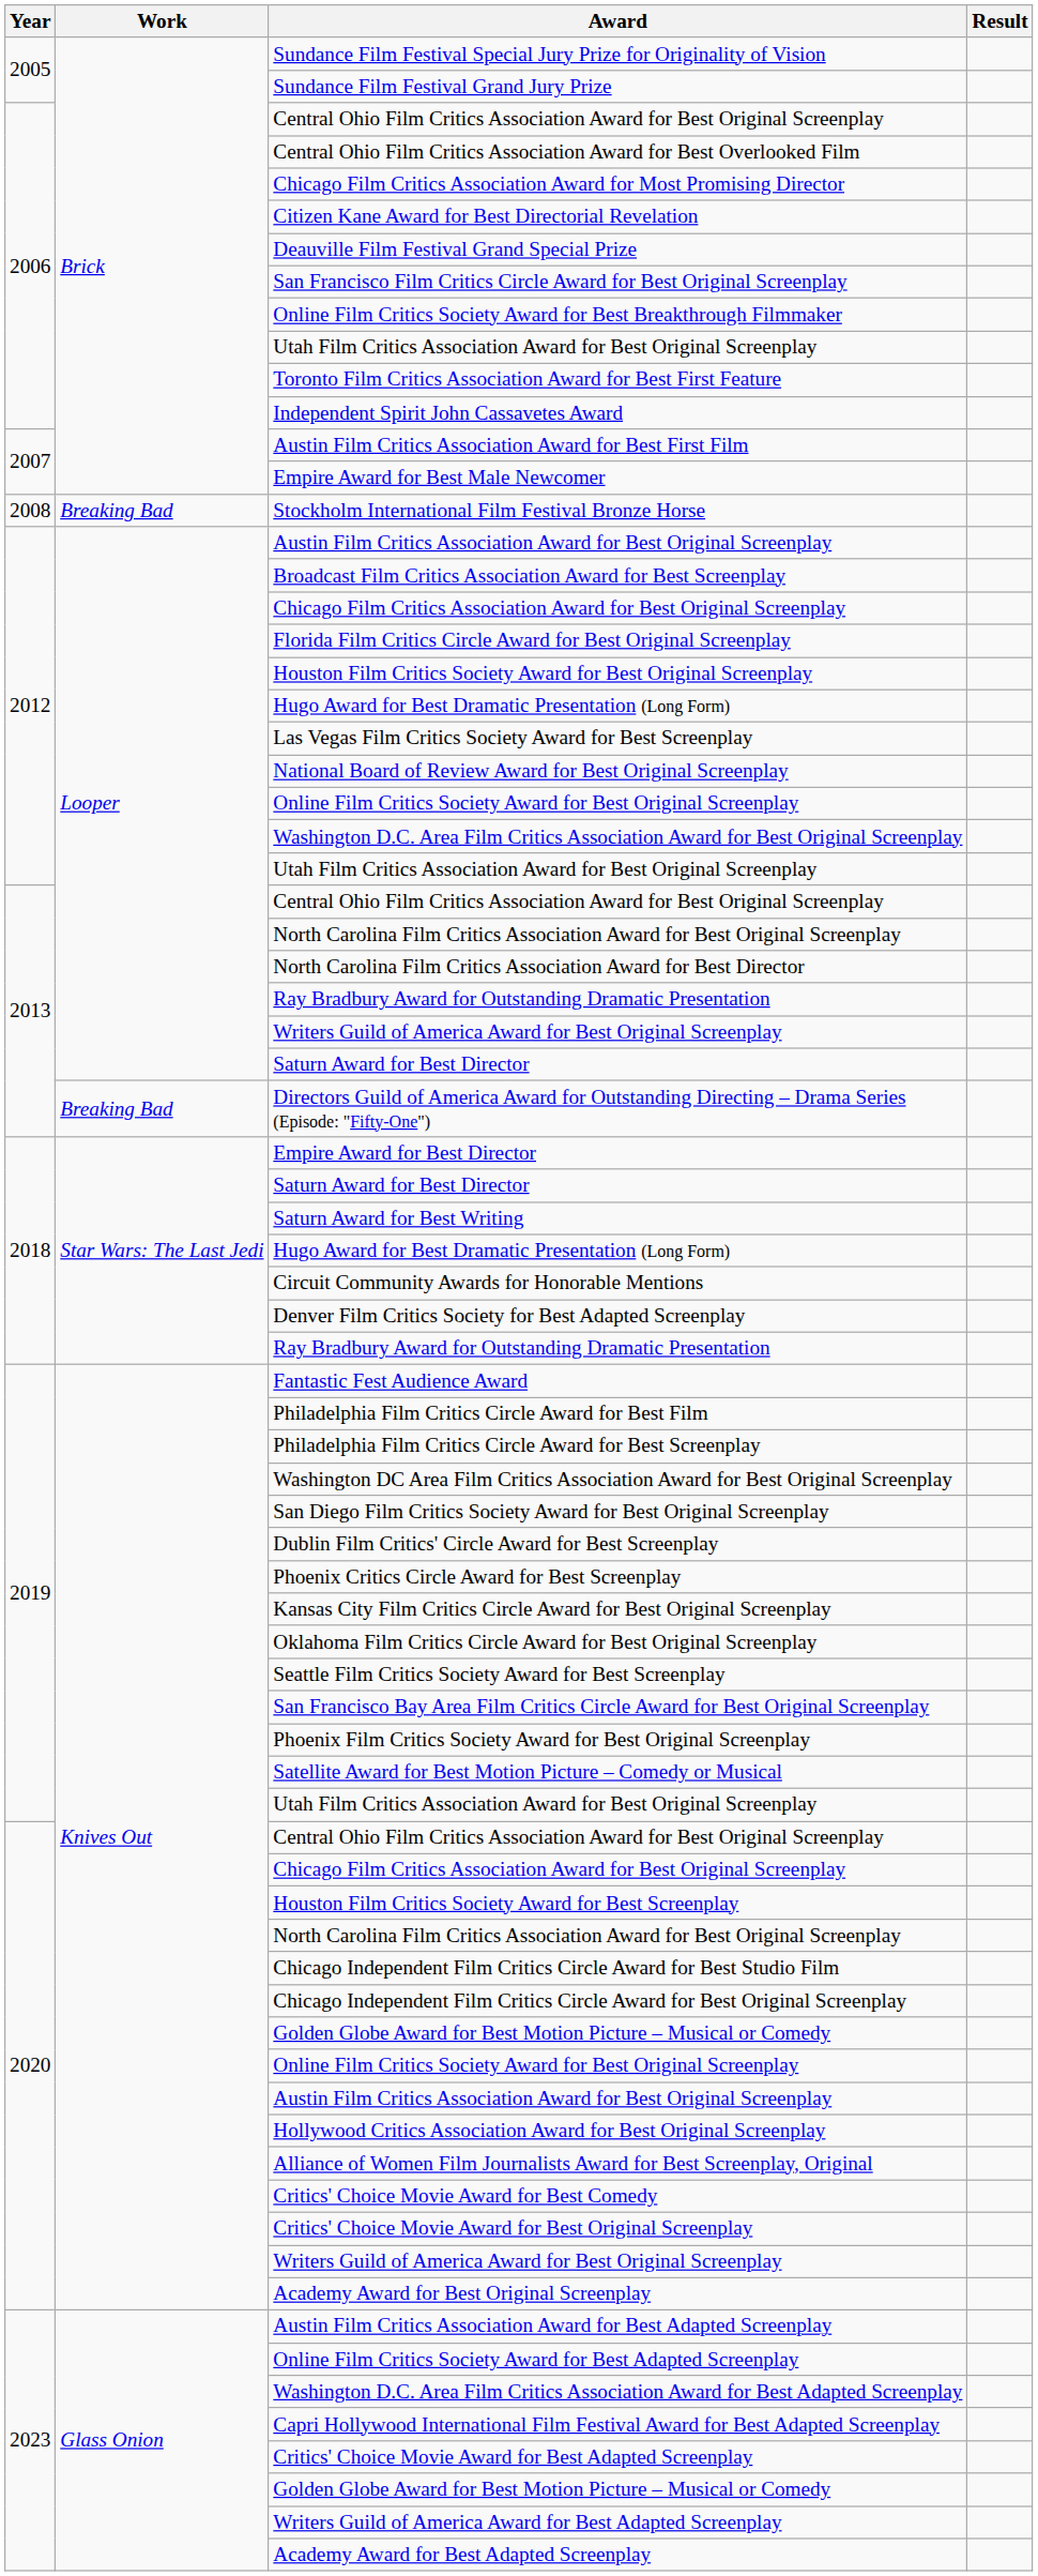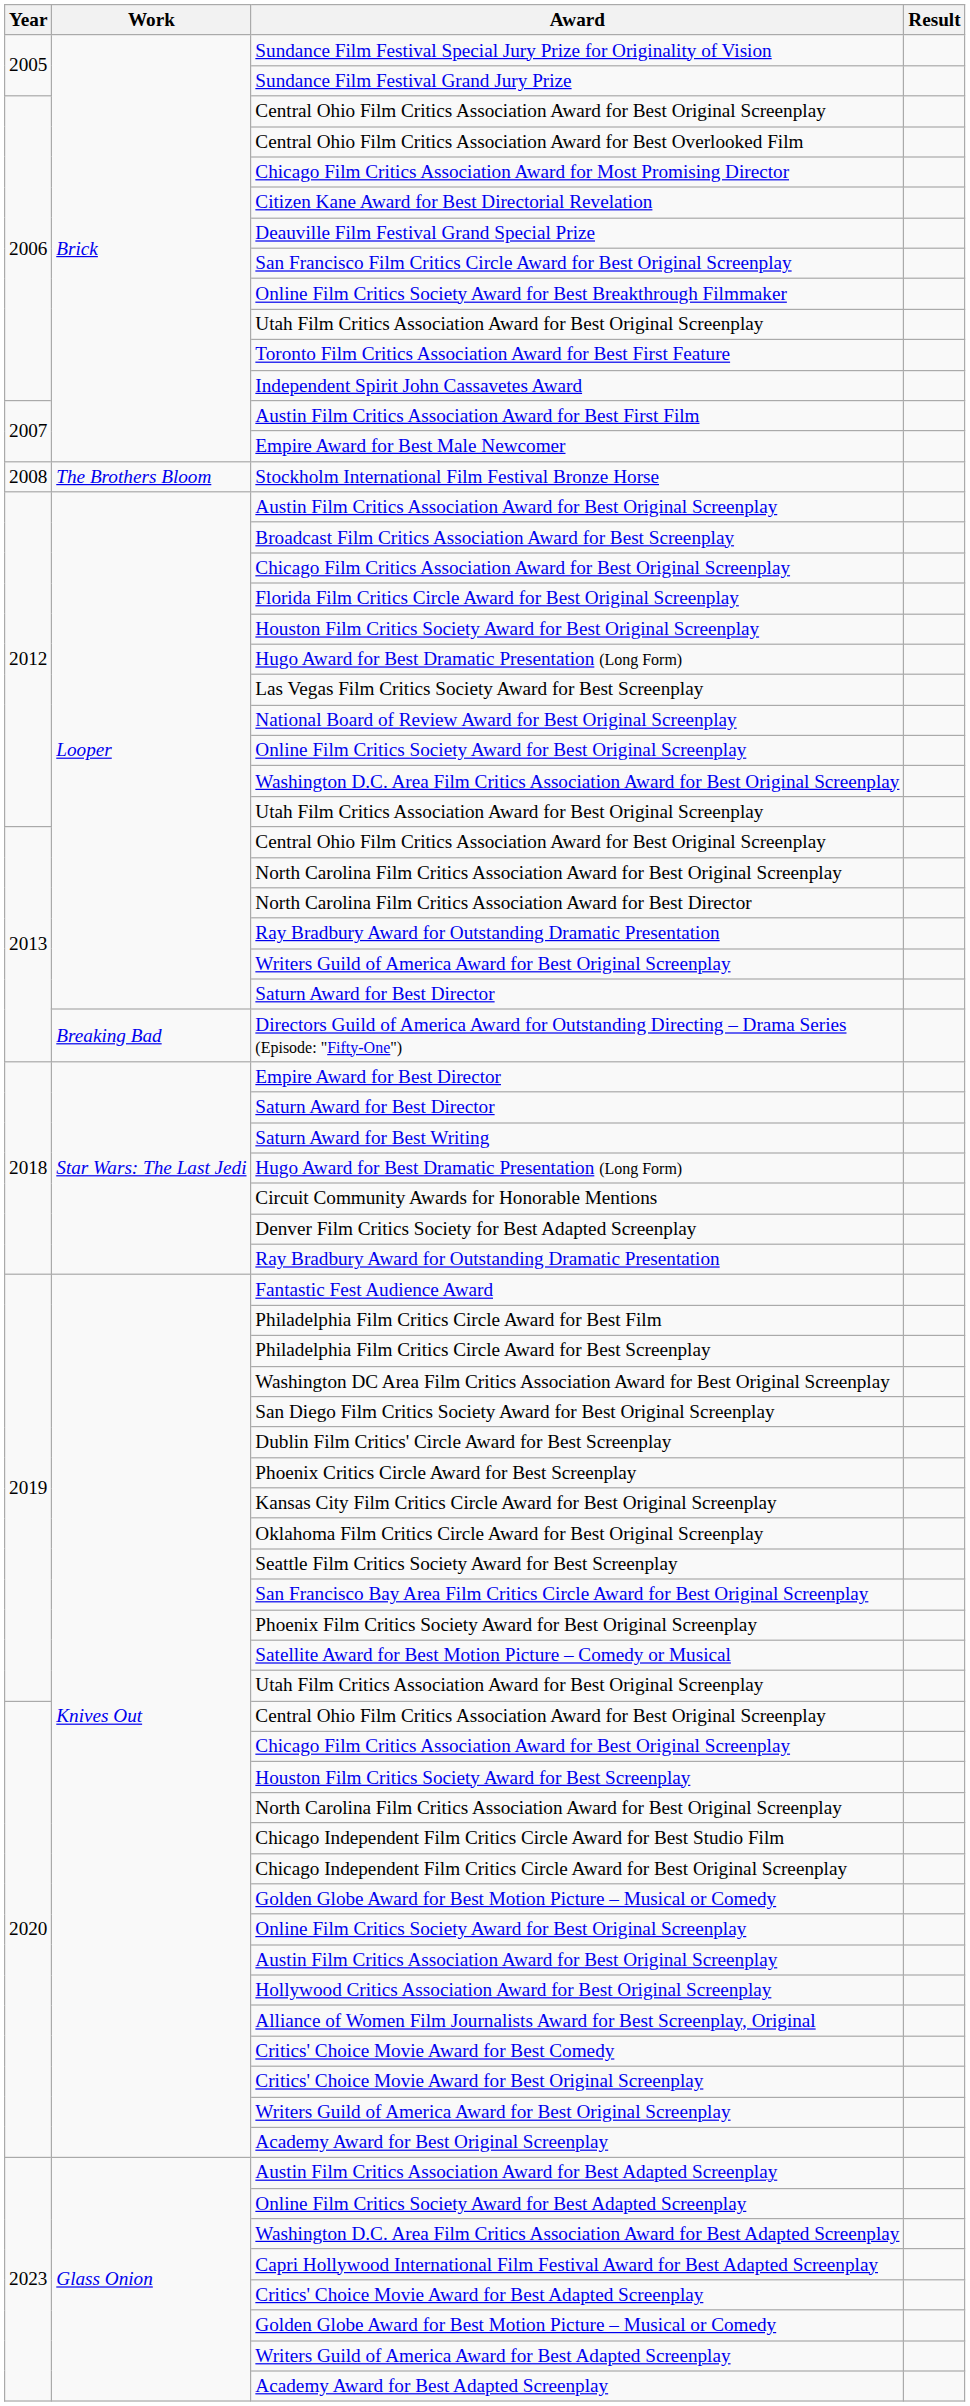 <table class="wikitable">
 <tr>
 <th>Year</th>
 <th>Work</th>
 <th>Award</th>
 <th>Result</th>
 </tr>
 <tr>
 <td rowspan="2">2005</td>
 <td rowspan="14"><em><a href='#'>Brick</a></em></td>
 <td><a href='#'>Sundance Film Festival Special Jury Prize for Originality of Vision</a></td>
 <td></td>
 </tr>
 <tr>
 <td><a href='#'>Sundance Film Festival Grand Jury Prize</a></td>
 <td></td>
 </tr>
 <tr>
 <td rowspan="10">2006</td>
 <td>Central Ohio Film Critics Association Award for Best Original Screenplay</td>
 <td></td>
 </tr>
 <tr>
 <td>Central Ohio Film Critics Association Award for Best Overlooked Film</td>
 <td></td>
 </tr>
 <tr>
 <td><a href='#'>Chicago Film Critics Association Award for Most Promising Director</a></td>
 <td></td>
 </tr>
 <tr>
 <td><a href='#'>Citizen Kane Award for Best Directorial Revelation</a></td>
 <td></td>
 </tr>
 <tr>
 <td><a href='#'>Deauville Film Festival Grand Special Prize</a></td>
 <td></td>
 </tr>
 <tr>
 <td><a href='#'>San Francisco Film Critics Circle Award for Best Original Screenplay</a></td>
 <td></td>
 </tr>
 <tr>
 <td><a href='#'>Online Film Critics Society Award for Best Breakthrough Filmmaker</a></td>
 <td></td>
 </tr>
 <tr>
 <td>Utah Film Critics Association Award for Best Original Screenplay</td>
 <td></td>
 </tr>
 <tr>
 <td><a href='#'>Toronto Film Critics Association Award for Best First Feature</a></td>
 <td></td>
 </tr>
 <tr>
 <td><a href='#'>Independent Spirit John Cassavetes Award</a></td>
 <td></td>
 </tr>
 <tr>
 <td rowspan="2">2007</td>
 <td><a href='#'>Austin Film Critics Association Award for Best First Film</a></td>
 <td></td>
 </tr>
 <tr>
 <td><a href='#'>Empire Award for Best Male Newcomer</a></td>
 <td></td>
 </tr>
 <tr>
 <td>2008</td>
-<td rowspan="1"><em><a href='#'>Breaking Bad</a></em></td>
+<td><em><a href='#'>The Brothers Bloom</a></em></td>
 <td><a href='#'>Stockholm International Film Festival Bronze Horse</a></td>
 <td></td>
 </tr>
 <tr>
 <td rowspan="11">2012</td>
 <td rowspan="17"><em><a href='#'>Looper</a></em></td>
 <td><a href='#'>Austin Film Critics Association Award for Best Original Screenplay</a></td>
 <td></td>
 </tr>
 <tr>
 <td><a href='#'>Broadcast Film Critics Association Award for Best Screenplay</a></td>
 <td></td>
 </tr>
 <tr>
 <td><a href='#'>Chicago Film Critics Association Award for Best Original Screenplay</a></td>
 <td></td>
 </tr>
 <tr>
 <td><a href='#'>Florida Film Critics Circle Award for Best Original Screenplay</a></td>
 <td></td>
 </tr>
 <tr>
 <td><a href='#'>Houston Film Critics Society Award for Best Original Screenplay</a></td>
 <td></td>
 </tr>
 <tr>
 <td><a href='#'>Hugo Award for Best Dramatic Presentation</a> <small>(Long Form)</small></td>
 <td></td>
 </tr>
 <tr>
 <td>Las Vegas Film Critics Society Award for Best Screenplay</td>
 <td></td>
 </tr>
 <tr>
 <td><a href='#'>National Board of Review Award for Best Original Screenplay</a></td>
 <td></td>
 </tr>
 <tr>
 <td><a href='#'>Online Film Critics Society Award for Best Original Screenplay</a></td>
 <td></td>
 </tr>
 <tr>
 <td><a href='#'>Washington D.C. Area Film Critics Association Award for Best Original Screenplay</a></td>
 <td></td>
 </tr>
 <tr>
 <td>Utah Film Critics Association Award for Best Original Screenplay</td>
 <td></td>
 </tr>
 <tr>
 <td rowspan="7">2013</td>
 <td>Central Ohio Film Critics Association Award for Best Original Screenplay</td>
 <td></td>
 </tr>
 <tr>
 <td>North Carolina Film Critics Association Award for Best Original Screenplay</td>
 <td></td>
 </tr>
 <tr>
 <td>North Carolina Film Critics Association Award for Best Director</td>
 <td></td>
 </tr>
 <tr>
 <td><a href='#'>Ray Bradbury Award for Outstanding Dramatic Presentation</a></td>
 <td></td>
 </tr>
 <tr>
 <td><a href='#'>Writers Guild of America Award for Best Original Screenplay</a></td>
 <td></td>
 </tr>
 <tr>
 <td><a href='#'>Saturn Award for Best Director</a></td>
 <td></td>
 </tr>
 <tr>
 <td rowspan="1"><em><a href='#'>Breaking Bad</a></em></td>
 <td><a href='#'>Directors Guild of America Award for Outstanding Directing – Drama Series</a><br><small>(Episode: "<a href='#'>Fifty-One</a>")</small></td>
 <td></td>
 </tr>
 <tr>
 <td rowspan="7">2018</td>
 <td rowspan="7"><em><a href='#'>Star Wars: The Last Jedi</a></em></td>
 <td><a href='#'>Empire Award for Best Director</a></td>
 <td></td>
 </tr>
 <tr>
 <td><a href='#'>Saturn Award for Best Director</a></td>
 <td></td>
 </tr>
 <tr>
 <td><a href='#'>Saturn Award for Best Writing</a></td>
 <td></td>
 </tr>
 <tr>
 <td><a href='#'>Hugo Award for Best Dramatic Presentation</a> <small>(Long Form)</small></td>
 <td></td>
 </tr>
 <tr>
 <td>Circuit Community Awards for Honorable Mentions</td>
 <td></td>
 </tr>
 <tr>
 <td>Denver Film Critics Society for Best Adapted Screenplay</td>
 <td></td>
 </tr>
 <tr>
 <td><a href='#'>Ray Bradbury Award for Outstanding Dramatic Presentation</a></td>
 <td></td>
 </tr>
 <tr>
 <td rowspan="14">2019</td>
 <td rowspan="29"><em><a href='#'>Knives Out</a></em></td>
 <td><a href='#'>Fantastic Fest Audience Award</a></td>
 <td></td>
 </tr>
 <tr>
 <td>Philadelphia Film Critics Circle Award for Best Film</td>
 <td></td>
 </tr>
 <tr>
 <td>Philadelphia Film Critics Circle Award for Best Screenplay</td>
 <td></td>
 </tr>
 <tr>
 <td>Washington DC Area Film Critics Association Award for Best Original Screenplay</td>
 <td></td>
 </tr>
 <tr>
 <td>San Diego Film Critics Society Award for Best Original Screenplay</td>
 <td></td>
 </tr>
 <tr>
 <td>Dublin Film Critics' Circle Award for Best Screenplay</td>
 <td></td>
 </tr>
 <tr>
 <td>Phoenix Critics Circle Award for Best Screenplay</td>
 <td></td>
 </tr>
 <tr>
 <td>Kansas City Film Critics Circle Award for Best Original Screenplay</td>
 <td></td>
 </tr>
 <tr>
 <td>Oklahoma Film Critics Circle Award for Best Original Screenplay</td>
 <td></td>
 </tr>
 <tr>
 <td>Seattle Film Critics Society Award for Best Screenplay</td>
 <td></td>
 </tr>
 <tr>
 <td><a href='#'>San Francisco Bay Area Film Critics Circle Award for Best Original Screenplay</a></td>
 <td></td>
 </tr>
 <tr>
 <td>Phoenix Film Critics Society Award for Best Original Screenplay</td>
 <td></td>
 </tr>
 <tr>
 <td><a href='#'>Satellite Award for Best Motion Picture – Comedy or Musical</a></td>
 <td></td>
 </tr>
 <tr>
 <td>Utah Film Critics Association Award for Best Original Screenplay</td>
 <td></td>
 </tr>
 <tr>
 <td rowspan="15">2020</td>
 <td>Central Ohio Film Critics Association Award for Best Original Screenplay</td>
 <td></td>
 </tr>
 <tr>
 <td><a href='#'>Chicago Film Critics Association Award for Best Original Screenplay</a></td>
 <td></td>
 </tr>
 <tr>
 <td><a href='#'>Houston Film Critics Society Award for Best Screenplay</a></td>
 <td></td>
 </tr>
 <tr>
 <td>North Carolina Film Critics Association Award for Best Original Screenplay</td>
 <td></td>
 </tr>
 <tr>
 <td>Chicago Independent Film Critics Circle Award for Best Studio Film</td>
 <td></td>
 </tr>
 <tr>
 <td>Chicago Independent Film Critics Circle Award for Best Original Screenplay</td>
 <td></td>
 </tr>
 <tr>
 <td><a href='#'>Golden Globe Award for Best Motion Picture – Musical or Comedy</a></td>
 <td></td>
 </tr>
 <tr>
 <td><a href='#'>Online Film Critics Society Award for Best Original Screenplay</a></td>
 <td></td>
 </tr>
 <tr>
 <td><a href='#'>Austin Film Critics Association Award for Best Original Screenplay</a></td>
 <td></td>
 </tr>
 <tr>
 <td><a href='#'>Hollywood Critics Association Award for Best Original Screenplay</a></td>
 <td></td>
 </tr>
 <tr>
 <td><a href='#'>Alliance of Women Film Journalists Award for Best Screenplay, Original</a></td>
 <td></td>
 </tr>
 <tr>
 <td><a href='#'>Critics' Choice Movie Award for Best Comedy</a></td>
 <td></td>
 </tr>
 <tr>
 <td><a href='#'>Critics' Choice Movie Award for Best Original Screenplay</a></td>
 <td></td>
 </tr>
 <tr>
 <td><a href='#'>Writers Guild of America Award for Best Original Screenplay</a></td>
 <td></td>
 </tr>
 <tr>
 <td><a href='#'>Academy Award for Best Original Screenplay</a></td>
 <td></td>
 </tr>
 <tr>
 <td rowspan="8">2023</td>
 <td rowspan="8"><em><a href='#'>Glass Onion</a></em></td>
 <td><a href='#'>Austin Film Critics Association Award for Best Adapted Screenplay</a></td>
 <td></td>
 </tr>
 <tr>
 <td><a href='#'>Online Film Critics Society Award for Best Adapted Screenplay</a></td>
 <td></td>
 </tr>
 <tr>
 <td><a href='#'>Washington D.C. Area Film Critics Association Award for Best Adapted Screenplay</a></td>
 <td></td>
 </tr>
 <tr>
 <td><a href='#'>Capri Hollywood International Film Festival Award for Best Adapted Screenplay</a></td>
 <td></td>
 </tr>
 <tr>
 <td><a href='#'>Critics' Choice Movie Award for Best Adapted Screenplay</a></td>
 <td></td>
 </tr>
 <tr>
 <td><a href='#'>Golden Globe Award for Best Motion Picture – Musical or Comedy</a></td>
 <td></td>
 </tr>
 <tr>
 <td><a href='#'>Writers Guild of America Award for Best Adapted Screenplay</a></td>
 <td></td>
 </tr>
 <tr>
 <td><a href='#'>Academy Award for Best Adapted Screenplay</a></td>
 <td></td>
 </tr>
 </table>
